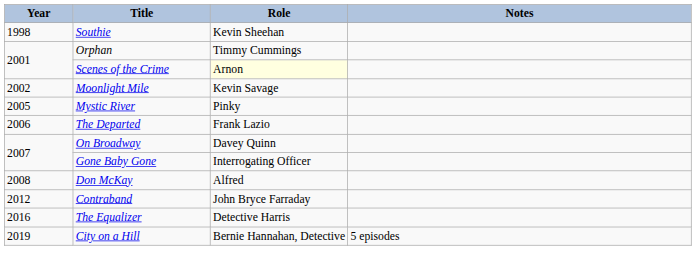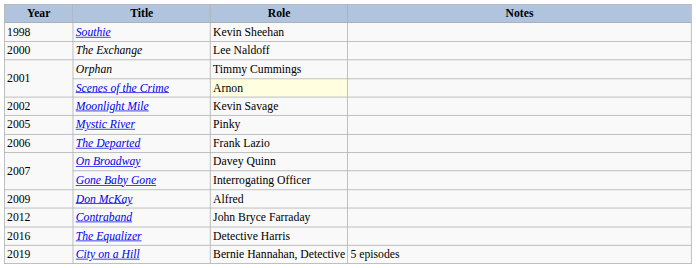 <table class="wikitable">
 <tr>
 <th style="background:#b0c4de; width:10%;">Year</th>
 <th style="background:#b0c4de; width:20%;">Title</th>
 <th style="background:#b0c4de; width:20%;">Role</th>
 <th style="background:#b0c4de; width:50%;">Notes</th>
 </tr>
 <tr>
 <td>1998</td>
 <td><em><a href='#'>Southie</a></em></td>
 <td>Kevin Sheehan</td>
+<td></td>
+</tr>
+<tr>
+<td>2000</td>
+<td><em>The Exchange</em></td>
+<td>Lee Naldoff</td>
 <td></td>
 </tr>
 <tr>
 <td rowspan="2">2001</td>
 <td><em>Orphan</em></td>
 <td>Timmy Cummings</td>
 <td></td>
 </tr>
 <tr>
 <td><em><a href='#'>Scenes of the Crime</a></em></td>
 <td style="background: lightyellow;">Arnon</td>
 <td></td>
 </tr>
 <tr>
 <td>2002</td>
 <td><em><a href='#'>Moonlight Mile</a></em></td>
 <td>Kevin Savage</td>
 <td></td>
 </tr>
 <tr>
 <td>2005</td>
 <td><em><a href='#'>Mystic River</a></em></td>
 <td>Pinky</td>
 <td></td>
 </tr>
 <tr>
 <td>2006</td>
 <td><em><a href='#'>The Departed</a></em></td>
 <td>Frank Lazio</td>
 <td></td>
 </tr>
 <tr>
 <td rowspan="2">2007</td>
 <td><em><a href='#'>On Broadway</a></em></td>
 <td>Davey Quinn</td>
 <td></td>
 </tr>
 <tr>
 <td><em><a href='#'>Gone Baby Gone</a></em></td>
 <td>Interrogating Officer</td>
 <td></td>
 </tr>
 <tr>
-<td>2008</td>
+<td>2009</td>
 <td><em><a href='#'>Don McKay</a></em></td>
 <td>Alfred</td>
 <td></td>
 </tr>
 <tr>
 <td>2012</td>
 <td><em><a href='#'>Contraband</a></em></td>
 <td>John Bryce Farraday</td>
 <td></td>
 </tr>
 <tr>
 <td>2016</td>
 <td><em><a href='#'>The Equalizer</a></em></td>
 <td>Detective Harris</td>
 <td></td>
 </tr>
 <tr>
 <td>2019</td>
 <td><em><a href='#'>City on a Hill</a></em></td>
 <td>Bernie Hannahan, Detective</td>
 <td>5 episodes</td>
 </tr>
 </table>
